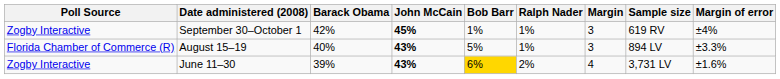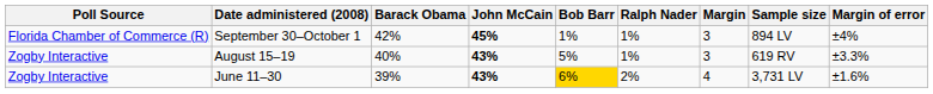 <table class="wikitable collapsible">
 <tr>
 <th>Poll Source</th>
 <th>Date administered (2008)</th>
 <th>Barack Obama</th>
 <th>John McCain</th>
 <th>Bob Barr</th>
 <th>Ralph Nader</th>
 <th>Margin</th>
 <th>Sample size</th>
 <th>Margin of error</th>
 </tr>
 <tr>
-<td><a href='#'>Zogby Interactive</a></td>
+<td><a href='#'>Florida Chamber of Commerce (R)</a></td>
 <td>September 30–October 1</td>
 <td>42%</td>
 <td><strong>45%</strong></td>
 <td>1%</td>
 <td>1%</td>
 <td>3</td>
-<td>619 RV</td>
+<td>894 LV</td>
 <td>±4%</td>
 </tr>
 <tr>
-<td><a href='#'>Florida Chamber of Commerce (R)</a></td>
+<td><a href='#'>Zogby Interactive</a></td>
 <td>August 15–19</td>
 <td>40%</td>
 <td><strong>43%</strong></td>
 <td>5%</td>
 <td>1%</td>
 <td>3</td>
-<td>894 LV</td>
+<td>619 RV</td>
 <td>±3.3%</td>
 </tr>
 <tr>
 <td><a href='#'>Zogby Interactive</a></td>
 <td>June 11–30</td>
 <td>39%</td>
 <td><strong>43%</strong></td>
 <td style="background: gold;">6%</td>
 <td>2%</td>
 <td>4</td>
 <td>3,731 LV</td>
 <td>±1.6%</td>
 </tr>
 </table>
